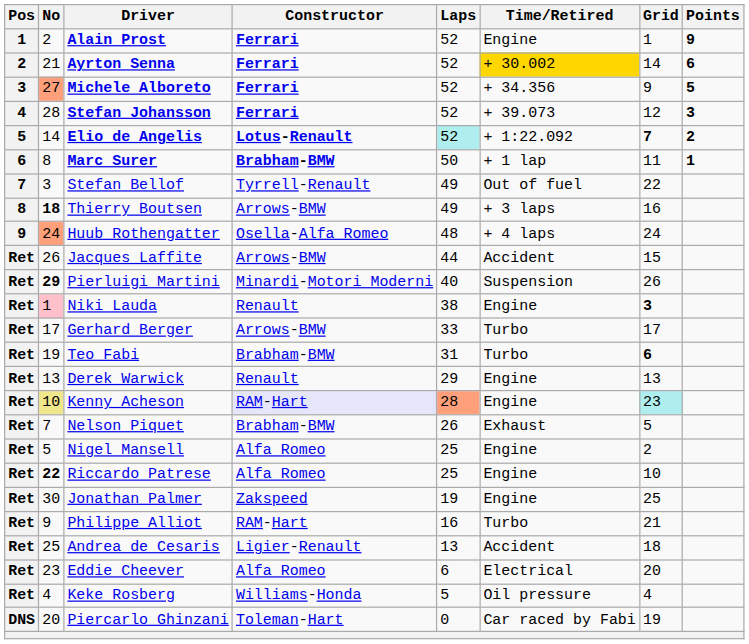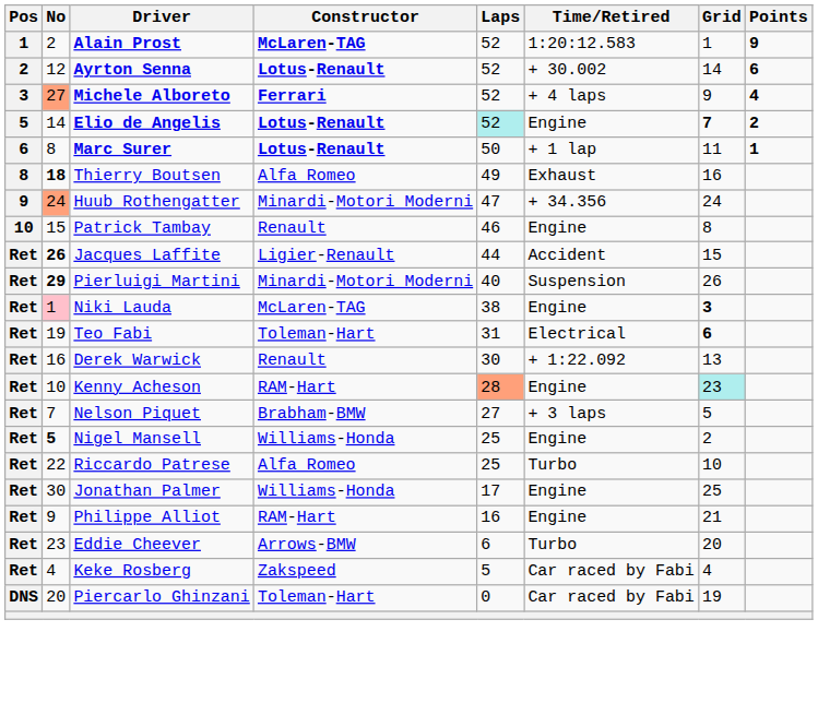 <table class="wikitable" style="font-size: 95%;">
 <tr>
 <th>Pos</th>
 <th>No</th>
 <th>Driver</th>
 <th>Constructor</th>
 <th>Laps</th>
 <th>Time/Retired</th>
 <th>Grid</th>
 <th>Points</th>
 </tr>
 <tr>
 <th>1</th>
 <td>2</td>
 <td> <strong><a href='#'>Alain Prost</a></strong></td>
-<td><strong><a href='#'>Ferrari</a></strong></td>
+<td><strong><a href='#'>McLaren</a>-<a href='#'>TAG</a></strong></td>
 <td>52</td>
-<td>Engine</td>
+<td>1:20:12.583</td>
 <td>1</td>
 <td><strong>9</strong></td>
 </tr>
 <tr>
 <th>2</th>
-<td>21</td>
+<td>12</td>
 <td> <strong><a href='#'>Ayrton Senna</a></strong></td>
-<td><strong><a href='#'>Ferrari</a></strong></td>
+<td><strong><a href='#'>Lotus</a>-<a href='#'>Renault</a></strong></td>
 <td>52</td>
-<td style="background: gold;">+ 30.002</td>
+<td>+ 30.002</td>
 <td>14</td>
 <td><strong>6</strong></td>
 </tr>
 <tr>
 <th>3</th>
 <td style="background: lightsalmon;">27</td>
 <td> <strong><a href='#'>Michele Alboreto</a></strong></td>
 <td><strong><a href='#'>Ferrari</a></strong></td>
 <td>52</td>
-<td>+ 34.356</td>
+<td>+ 4 laps</td>
 <td>9</td>
-<td><strong>5</strong></td>
-</tr>
-<tr>
-<th>4</th>
-<td>28</td>
-<td> <strong><a href='#'>Stefan Johansson</a></strong></td>
-<td><strong><a href='#'>Ferrari</a></strong></td>
-<td>52</td>
-<td>+ 39.073</td>
-<td>12</td>
-<td><strong>3</strong></td>
+<td><strong>4</strong></td>
 </tr>
 <tr>
 <th>5</th>
 <td>14</td>
 <td> <strong><a href='#'>Elio de Angelis</a></strong></td>
 <td><strong><a href='#'>Lotus</a>-<a href='#'>Renault</a></strong></td>
 <td style="background: paleturquoise;">52</td>
-<td>+ 1:22.092</td>
+<td>Engine</td>
 <td><strong>7</strong></td>
 <td><strong>2</strong></td>
 </tr>
 <tr>
 <th>6</th>
 <td>8</td>
 <td> <strong><a href='#'>Marc Surer</a></strong></td>
-<td><strong><a href='#'>Brabham</a>-<a href='#'>BMW</a></strong></td>
+<td><strong><a href='#'>Lotus</a>-<a href='#'>Renault</a></strong></td>
 <td>50</td>
 <td>+ 1 lap</td>
 <td>11</td>
 <td><strong>1</strong></td>
 </tr>
 <tr>
-<th>7</th>
-<td>3</td>
-<td> <a href='#'>Stefan Bellof</a></td>
-<td><a href='#'>Tyrrell</a>-<a href='#'>Renault</a></td>
-<td>49</td>
-<td>Out of fuel</td>
-<td>22</td>
-<td> </td>
-</tr>
-<tr>
 <th>8</th>
 <td><strong>18</strong></td>
 <td> <a href='#'>Thierry Boutsen</a></td>
-<td><a href='#'>Arrows</a>-<a href='#'>BMW</a></td>
+<td><a href='#'>Alfa Romeo</a></td>
 <td>49</td>
-<td>+ 3 laps</td>
+<td>Exhaust</td>
 <td>16</td>
 <td> </td>
 </tr>
 <tr>
 <th>9</th>
 <td style="background: lightsalmon;">24</td>
 <td> <a href='#'>Huub Rothengatter</a></td>
-<td><a href='#'>Osella</a>-<a href='#'>Alfa Romeo</a></td>
-<td>48</td>
-<td>+ 4 laps</td>
+<td><a href='#'>Minardi</a>-<a href='#'>Motori Moderni</a></td>
+<td>47</td>
+<td>+ 34.356</td>
 <td>24</td>
 <td> </td>
 </tr>
 <tr>
+<th>10</th>
+<td>15</td>
+<td> <a href='#'>Patrick Tambay</a></td>
+<td><a href='#'>Renault</a></td>
+<td>46</td>
+<td>Engine</td>
+<td>8</td>
+<td> </td>
+</tr>
+<tr>
 <th>Ret</th>
-<td>26</td>
+<td><strong>26</strong></td>
 <td> <a href='#'>Jacques Laffite</a></td>
-<td><a href='#'>Arrows</a>-<a href='#'>BMW</a></td>
+<td><a href='#'>Ligier</a>-<a href='#'>Renault</a></td>
 <td>44</td>
 <td>Accident</td>
 <td>15</td>
 <td> </td>
 </tr>
 <tr>
 <th>Ret</th>
 <td><strong>29</strong></td>
 <td> <a href='#'>Pierluigi Martini</a></td>
 <td><a href='#'>Minardi</a>-<a href='#'>Motori Moderni</a></td>
 <td>40</td>
 <td>Suspension</td>
 <td>26</td>
 <td> </td>
 </tr>
 <tr>
 <th>Ret</th>
 <td style="background: pink;">1</td>
 <td> <a href='#'>Niki Lauda</a></td>
-<td><a href='#'>Renault</a></td>
+<td><a href='#'>McLaren</a>-<a href='#'>TAG</a></td>
 <td>38</td>
 <td>Engine</td>
 <td><strong>3</strong></td>
 <td> </td>
 </tr>
 <tr>
 <th>Ret</th>
-<td>17</td>
-<td> <a href='#'>Gerhard Berger</a></td>
-<td><a href='#'>Arrows</a>-<a href='#'>BMW</a></td>
-<td>33</td>
-<td>Turbo</td>
-<td>17</td>
-<td> </td>
-</tr>
-<tr>
-<th>Ret</th>
 <td>19</td>
 <td> <a href='#'>Teo Fabi</a></td>
-<td><a href='#'>Brabham</a>-<a href='#'>BMW</a></td>
+<td><a href='#'>Toleman</a>-<a href='#'>Hart</a></td>
 <td>31</td>
-<td>Turbo</td>
+<td>Electrical</td>
 <td><strong>6</strong></td>
 <td> </td>
 </tr>
 <tr>
 <th>Ret</th>
-<td>13</td>
+<td>16</td>
 <td> <a href='#'>Derek Warwick</a></td>
 <td><a href='#'>Renault</a></td>
-<td>29</td>
-<td>Engine</td>
+<td>30</td>
+<td>+ 1:22.092</td>
 <td>13</td>
 <td> </td>
 </tr>
 <tr>
 <th>Ret</th>
-<td style="background: khaki;">10</td>
+<td>10</td>
 <td> <a href='#'>Kenny Acheson</a></td>
-<td style="background: lavender;"><a href='#'>RAM</a>-<a href='#'>Hart</a></td>
+<td><a href='#'>RAM</a>-<a href='#'>Hart</a></td>
 <td style="background: lightsalmon;">28</td>
 <td>Engine</td>
 <td style="background: paleturquoise;">23</td>
 <td> </td>
 </tr>
 <tr>
 <th>Ret</th>
 <td>7</td>
 <td> <a href='#'>Nelson Piquet</a></td>
 <td><a href='#'>Brabham</a>-<a href='#'>BMW</a></td>
-<td>26</td>
-<td>Exhaust</td>
+<td>27</td>
+<td>+ 3 laps</td>
 <td>5</td>
 <td> </td>
 </tr>
 <tr>
 <th>Ret</th>
-<td>5</td>
+<td><strong>5</strong></td>
 <td> <a href='#'>Nigel Mansell</a></td>
-<td><a href='#'>Alfa Romeo</a></td>
+<td><a href='#'>Williams</a>-<a href='#'>Honda</a></td>
 <td>25</td>
 <td>Engine</td>
 <td>2</td>
 <td> </td>
 </tr>
 <tr>
 <th>Ret</th>
-<td><strong>22</strong></td>
+<td>22</td>
 <td> <a href='#'>Riccardo Patrese</a></td>
 <td><a href='#'>Alfa Romeo</a></td>
 <td>25</td>
-<td>Engine</td>
+<td>Turbo</td>
 <td>10</td>
 <td> </td>
 </tr>
 <tr>
 <th>Ret</th>
 <td>30</td>
 <td> <a href='#'>Jonathan Palmer</a></td>
-<td><a href='#'>Zakspeed</a></td>
-<td>19</td>
+<td><a href='#'>Williams</a>-<a href='#'>Honda</a></td>
+<td>17</td>
 <td>Engine</td>
 <td>25</td>
 <td> </td>
 </tr>
 <tr>
 <th>Ret</th>
 <td>9</td>
 <td> <a href='#'>Philippe Alliot</a></td>
 <td><a href='#'>RAM</a>-<a href='#'>Hart</a></td>
 <td>16</td>
-<td>Turbo</td>
+<td>Engine</td>
 <td>21</td>
-<td> </td>
-</tr>
-<tr>
-<th>Ret</th>
-<td>25</td>
-<td> <a href='#'>Andrea de Cesaris</a></td>
-<td><a href='#'>Ligier</a>-<a href='#'>Renault</a></td>
-<td>13</td>
-<td>Accident</td>
-<td>18</td>
 <td> </td>
 </tr>
 <tr>
 <th>Ret</th>
 <td>23</td>
 <td> <a href='#'>Eddie Cheever</a></td>
-<td><a href='#'>Alfa Romeo</a></td>
+<td><a href='#'>Arrows</a>-<a href='#'>BMW</a></td>
 <td>6</td>
-<td>Electrical</td>
+<td>Turbo</td>
 <td>20</td>
 <td> </td>
 </tr>
 <tr>
 <th>Ret</th>
 <td>4</td>
 <td> <a href='#'>Keke Rosberg</a></td>
-<td><a href='#'>Williams</a>-<a href='#'>Honda</a></td>
+<td><a href='#'>Zakspeed</a></td>
 <td>5</td>
-<td>Oil pressure</td>
+<td>Car raced by Fabi</td>
 <td>4</td>
 <td> </td>
 </tr>
 <tr>
 <th>DNS</th>
 <td>20</td>
 <td> <a href='#'>Piercarlo Ghinzani</a></td>
 <td><a href='#'>Toleman</a>-<a href='#'>Hart</a></td>
 <td>0</td>
 <td>Car raced by Fabi</td>
 <td>19</td>
 <td> </td>
 </tr>
 <tr>
 <th colspan="8"></th>
 </tr>
 </table>
